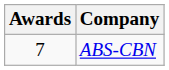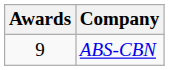 <table class="wikitable" style="text-align:center">
 <tr>
 <th scope="col">Awards</th>
 <th scope="col">Company</th>
 </tr>
 <tr>
-<td>7</td>
+<td>9</td>
 <td align=left><em><a href='#'>ABS-CBN</a></em></td>
 </tr>
 </table>
